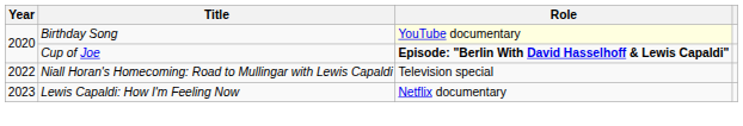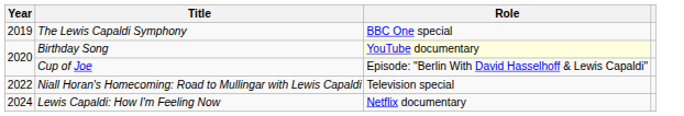 <table class="wikitable">
 <tr>
 <th>Year</th>
 <th>Title</th>
 <th>Role</th>
 <th></th>
+</tr>
+<tr>
+<td>2019</td>
+<td><em>The Lewis Capaldi Symphony</em></td>
+<td><a href='#'>BBC One</a> special</td>
+<td></td>
 </tr>
 <tr>
 <td rowspan="2">2020</td>
 <td><em>Birthday Song</em></td>
 <td style="background: lightyellow;"><a href='#'>YouTube</a> documentary</td>
 <td></td>
 </tr>
 <tr>
 <td><em>Cup of <a href='#'>Joe</a></em></td>
-<td><strong>Episode: "Berlin With <a href='#'>David Hasselhoff</a> & Lewis Capaldi"</strong></td>
+<td>Episode: "Berlin With <a href='#'>David Hasselhoff</a> & Lewis Capaldi"</td>
 <td></td>
 </tr>
 <tr>
 <td>2022</td>
 <td><em>Niall Horan's Homecoming: Road to Mullingar with Lewis Capaldi</em></td>
 <td>Television special</td>
 <td></td>
 </tr>
 <tr>
-<td>2023</td>
+<td>2024</td>
 <td><em>Lewis Capaldi: How I'm Feeling Now</em></td>
 <td><a href='#'>Netflix</a> documentary</td>
 <td></td>
 </tr>
 </table>
